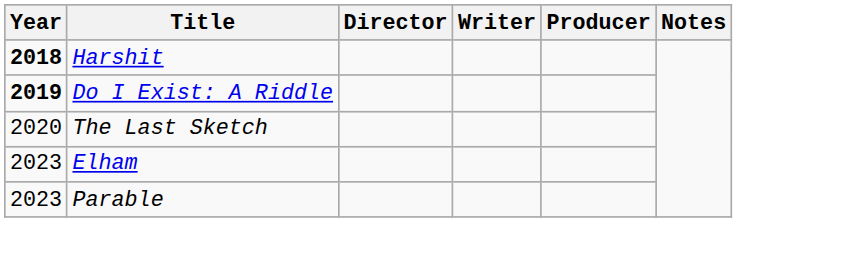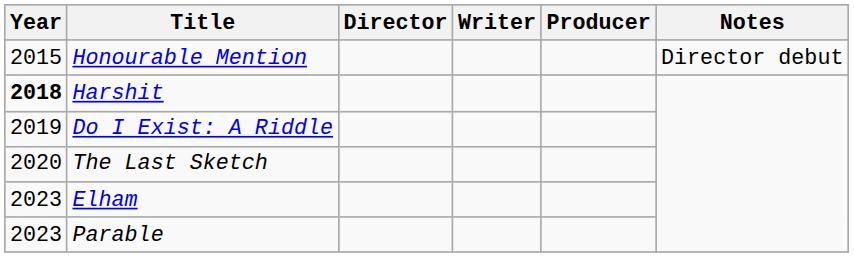 <table class="wikitable sortable">
 <tr>
 <th>Year</th>
 <th>Title</th>
 <th>Director</th>
 <th>Writer</th>
 <th>Producer</th>
 <th>Notes</th>
 </tr>
 <tr>
+<td>2015</td>
+<td><em><a href='#'>Honourable Mention</a></em></td>
+<td></td>
+<td></td>
+<td></td>
+<td>Director debut</td>
+</tr>
+<tr>
 <td><strong>2018</strong></td>
 <td><em><a href='#'>Harshit</a></em></td>
 <td></td>
 <td></td>
 <td></td>
 </tr>
 <tr>
-<td><strong>2019</strong></td>
+<td>2019</td>
 <td><em><a href='#'>Do I Exist: A Riddle</a></em></td>
 <td></td>
 <td></td>
 <td></td>
 </tr>
 <tr>
 <td>2020</td>
 <td><em>The Last Sketch</em></td>
 <td></td>
 <td></td>
 <td></td>
 </tr>
 <tr>
 <td>2023</td>
 <td><em><a href='#'>Elham</a></em></td>
 <td></td>
 <td></td>
 <td></td>
 </tr>
 <tr>
 <td>2023</td>
 <td><em>Parable</em></td>
 <td></td>
 <td></td>
 <td></td>
 </tr>
 </table>
